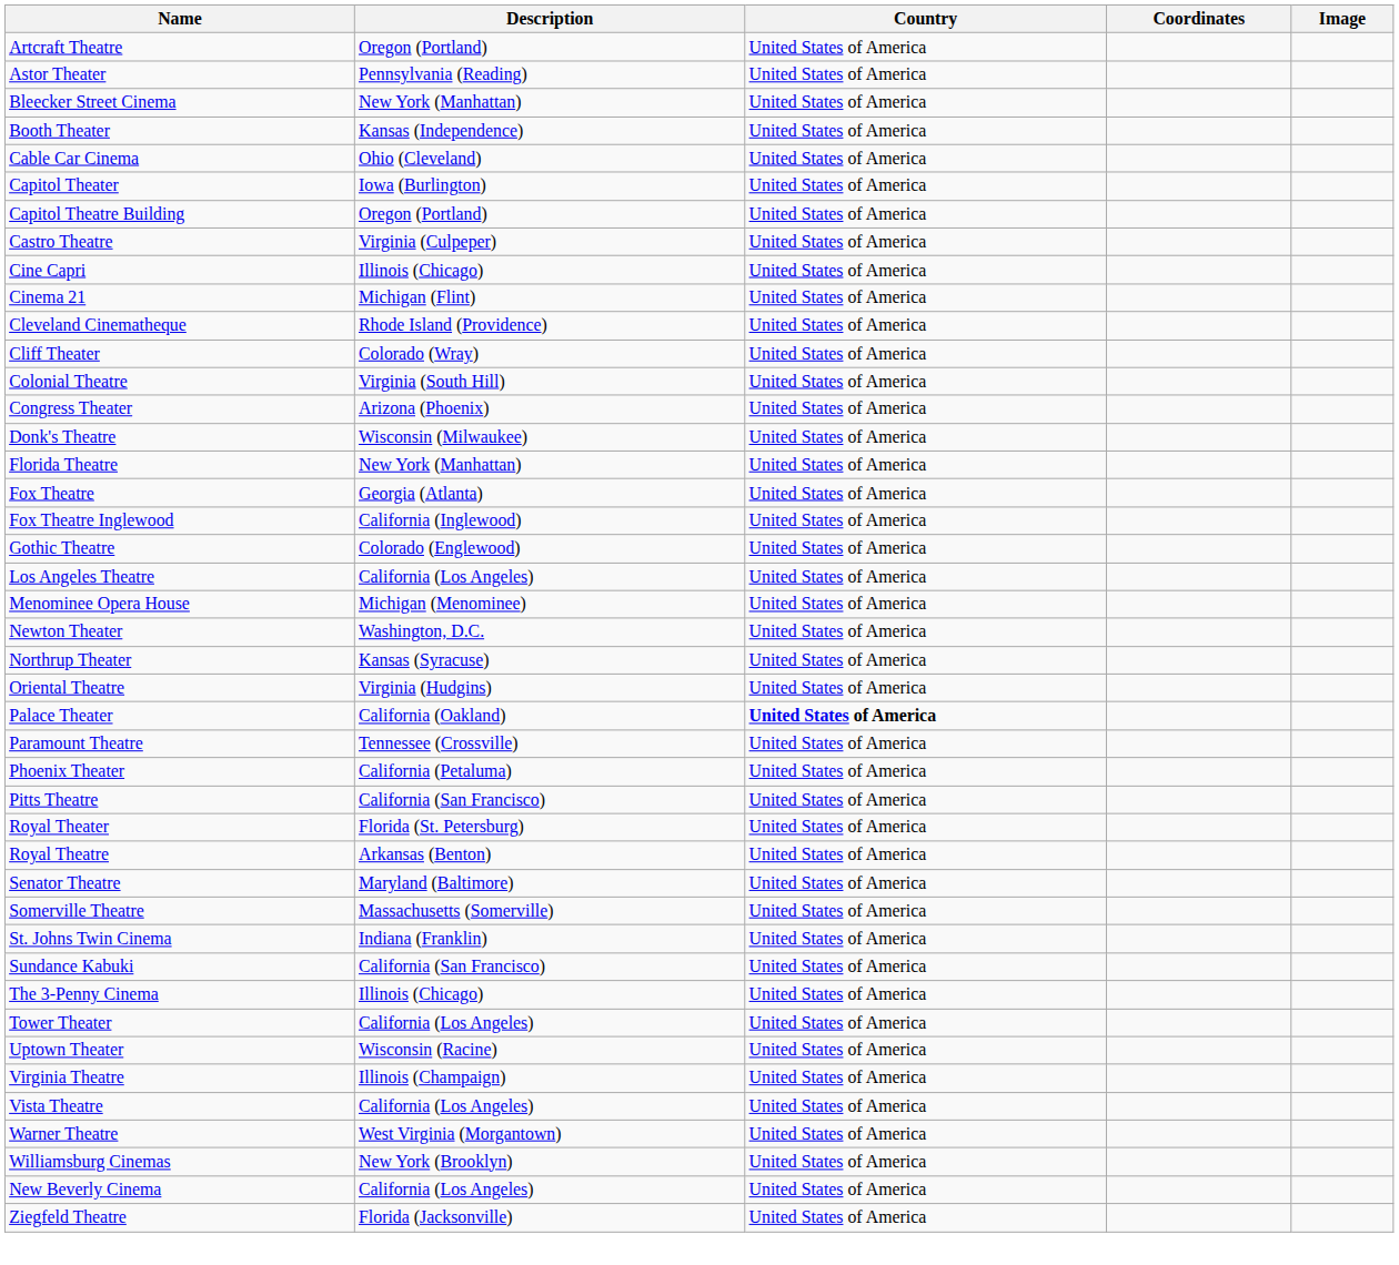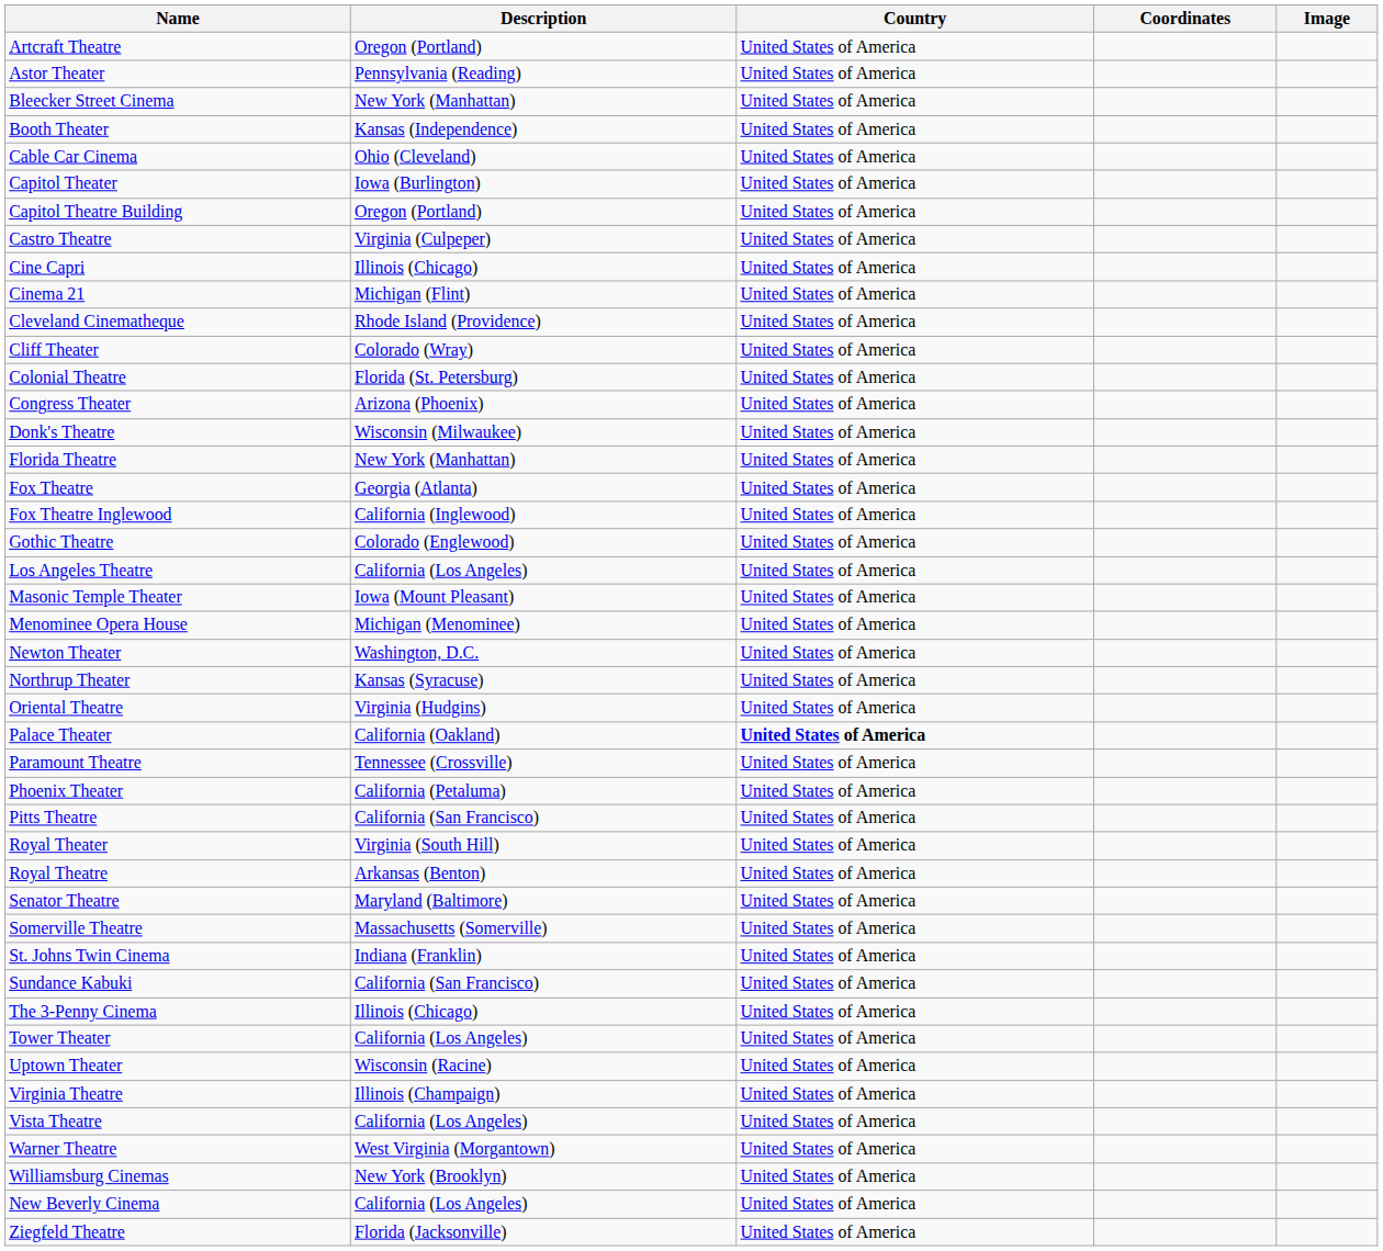 <table class='wikitable sortable' style="width:100%">
 <tr>
 <th>Name</th>
 <th>Description</th>
 <th>Country</th>
 <th>Coordinates</th>
 <th>Image</th>
 </tr>
 <tr>
 <td><a href='#'>Artcraft Theatre</a></td>
 <td><a href='#'>Oregon</a> (<a href='#'>Portland</a>)</td>
 <td><a href='#'>United States</a> of America</td>
 <td></td>
 <td></td>
 </tr>
 <tr>
 <td><a href='#'>Astor Theater</a></td>
 <td><a href='#'>Pennsylvania</a> (<a href='#'>Reading</a>)</td>
 <td><a href='#'>United States</a> of America</td>
 <td></td>
 <td></td>
 </tr>
 <tr>
 <td><a href='#'>Bleecker Street Cinema</a></td>
 <td><a href='#'>New York</a> (<a href='#'>Manhattan</a>)</td>
 <td><a href='#'>United States</a> of America</td>
 <td></td>
 <td></td>
 </tr>
 <tr>
 <td><a href='#'>Booth Theater</a></td>
 <td><a href='#'>Kansas</a> (<a href='#'>Independence</a>)</td>
 <td><a href='#'>United States</a> of America</td>
 <td></td>
 <td></td>
 </tr>
 <tr>
 <td><a href='#'>Cable Car Cinema</a></td>
 <td><a href='#'>Ohio</a> (<a href='#'>Cleveland</a>)</td>
 <td><a href='#'>United States</a> of America</td>
 <td></td>
 <td></td>
 </tr>
 <tr>
 <td><a href='#'>Capitol Theater</a></td>
 <td><a href='#'>Iowa</a> (<a href='#'>Burlington</a>)</td>
 <td><a href='#'>United States</a> of America</td>
 <td></td>
 <td></td>
 </tr>
 <tr>
 <td><a href='#'>Capitol Theatre Building</a></td>
 <td><a href='#'>Oregon</a> (<a href='#'>Portland</a>)</td>
 <td><a href='#'>United States</a> of America</td>
 <td></td>
 <td></td>
 </tr>
 <tr>
 <td><a href='#'>Castro Theatre</a></td>
 <td><a href='#'>Virginia</a> (<a href='#'>Culpeper</a>)</td>
 <td><a href='#'>United States</a> of America</td>
 <td></td>
 <td></td>
 </tr>
 <tr>
 <td><a href='#'>Cine Capri</a></td>
 <td><a href='#'>Illinois</a> (<a href='#'>Chicago</a>)</td>
 <td><a href='#'>United States</a> of America</td>
 <td></td>
 <td></td>
 </tr>
 <tr>
 <td><a href='#'>Cinema 21</a></td>
 <td><a href='#'>Michigan</a> (<a href='#'>Flint</a>)</td>
 <td><a href='#'>United States</a> of America</td>
 <td></td>
 <td></td>
 </tr>
 <tr>
 <td><a href='#'>Cleveland Cinematheque</a></td>
 <td><a href='#'>Rhode Island</a> (<a href='#'>Providence</a>)</td>
 <td><a href='#'>United States</a> of America</td>
 <td></td>
 <td></td>
 </tr>
 <tr>
 <td><a href='#'>Cliff Theater</a></td>
 <td><a href='#'>Colorado</a> (<a href='#'>Wray</a>)</td>
 <td><a href='#'>United States</a> of America</td>
 <td></td>
 <td></td>
 </tr>
 <tr>
 <td><a href='#'>Colonial Theatre</a></td>
-<td><a href='#'>Virginia</a> (<a href='#'>South Hill</a>)</td>
+<td><a href='#'>Florida</a> (<a href='#'>St. Petersburg</a>)</td>
 <td><a href='#'>United States</a> of America</td>
 <td></td>
 <td></td>
 </tr>
 <tr>
 <td><a href='#'>Congress Theater</a></td>
 <td><a href='#'>Arizona</a> (<a href='#'>Phoenix</a>)</td>
 <td><a href='#'>United States</a> of America</td>
 <td></td>
 <td></td>
 </tr>
 <tr>
 <td><a href='#'>Donk's Theatre</a></td>
 <td><a href='#'>Wisconsin</a> (<a href='#'>Milwaukee</a>)</td>
 <td><a href='#'>United States</a> of America</td>
 <td></td>
 <td></td>
 </tr>
 <tr>
 <td><a href='#'>Florida Theatre</a></td>
 <td><a href='#'>New York</a> (<a href='#'>Manhattan</a>)</td>
 <td><a href='#'>United States</a> of America</td>
 <td></td>
 <td></td>
 </tr>
 <tr>
 <td><a href='#'>Fox Theatre</a></td>
 <td><a href='#'>Georgia</a> (<a href='#'>Atlanta</a>)</td>
 <td><a href='#'>United States</a> of America</td>
 <td></td>
 <td></td>
 </tr>
 <tr>
 <td><a href='#'>Fox Theatre Inglewood</a></td>
 <td><a href='#'>California</a> (<a href='#'>Inglewood</a>)</td>
 <td><a href='#'>United States</a> of America</td>
 <td></td>
 <td></td>
 </tr>
 <tr>
 <td><a href='#'>Gothic Theatre</a></td>
 <td><a href='#'>Colorado</a> (<a href='#'>Englewood</a>)</td>
 <td><a href='#'>United States</a> of America</td>
 <td></td>
 <td></td>
 </tr>
 <tr>
 <td><a href='#'>Los Angeles Theatre</a></td>
 <td><a href='#'>California</a> (<a href='#'>Los Angeles</a>)</td>
+<td><a href='#'>United States</a> of America</td>
+<td></td>
+<td></td>
+</tr>
+<tr>
+<td><a href='#'>Masonic Temple Theater</a></td>
+<td><a href='#'>Iowa</a> (<a href='#'>Mount Pleasant</a>)</td>
 <td><a href='#'>United States</a> of America</td>
 <td></td>
 <td></td>
 </tr>
 <tr>
 <td><a href='#'>Menominee Opera House</a></td>
 <td><a href='#'>Michigan</a> (<a href='#'>Menominee</a>)</td>
 <td><a href='#'>United States</a> of America</td>
 <td></td>
 <td></td>
 </tr>
 <tr>
 <td><a href='#'>Newton Theater</a></td>
 <td><a href='#'>Washington, D.C.</a></td>
 <td><a href='#'>United States</a> of America</td>
 <td></td>
 <td></td>
 </tr>
 <tr>
 <td><a href='#'>Northrup Theater</a></td>
 <td><a href='#'>Kansas</a> (<a href='#'>Syracuse</a>)</td>
 <td><a href='#'>United States</a> of America</td>
 <td></td>
 <td></td>
 </tr>
 <tr>
 <td><a href='#'>Oriental Theatre</a></td>
 <td><a href='#'>Virginia</a> (<a href='#'>Hudgins</a>)</td>
 <td><a href='#'>United States</a> of America</td>
 <td></td>
 <td></td>
 </tr>
 <tr>
 <td><a href='#'>Palace Theater</a></td>
 <td><a href='#'>California</a> (<a href='#'>Oakland</a>)</td>
 <td><strong><a href='#'>United States</a> of America</strong></td>
 <td></td>
 <td></td>
 </tr>
 <tr>
 <td><a href='#'>Paramount Theatre</a></td>
 <td><a href='#'>Tennessee</a> (<a href='#'>Crossville</a>)</td>
 <td><a href='#'>United States</a> of America</td>
 <td></td>
 <td></td>
 </tr>
 <tr>
 <td><a href='#'>Phoenix Theater</a></td>
 <td><a href='#'>California</a> (<a href='#'>Petaluma</a>)</td>
 <td><a href='#'>United States</a> of America</td>
 <td></td>
 <td></td>
 </tr>
 <tr>
 <td><a href='#'>Pitts Theatre</a></td>
 <td><a href='#'>California</a> (<a href='#'>San Francisco</a>)</td>
 <td><a href='#'>United States</a> of America</td>
 <td></td>
 <td></td>
 </tr>
 <tr>
 <td><a href='#'>Royal Theater</a></td>
-<td><a href='#'>Florida</a> (<a href='#'>St. Petersburg</a>)</td>
+<td><a href='#'>Virginia</a> (<a href='#'>South Hill</a>)</td>
 <td><a href='#'>United States</a> of America</td>
 <td></td>
 <td></td>
 </tr>
 <tr>
 <td><a href='#'>Royal Theatre</a></td>
 <td><a href='#'>Arkansas</a> (<a href='#'>Benton</a>)</td>
 <td><a href='#'>United States</a> of America</td>
 <td></td>
 <td></td>
 </tr>
 <tr>
 <td><a href='#'>Senator Theatre</a></td>
 <td><a href='#'>Maryland</a> (<a href='#'>Baltimore</a>)</td>
 <td><a href='#'>United States</a> of America</td>
 <td></td>
 <td></td>
 </tr>
 <tr>
 <td><a href='#'>Somerville Theatre</a></td>
 <td><a href='#'>Massachusetts</a> (<a href='#'>Somerville</a>)</td>
 <td><a href='#'>United States</a> of America</td>
 <td></td>
 <td></td>
 </tr>
 <tr>
 <td><a href='#'>St. Johns Twin Cinema</a></td>
 <td><a href='#'>Indiana</a> (<a href='#'>Franklin</a>)</td>
 <td><a href='#'>United States</a> of America</td>
 <td></td>
 <td></td>
 </tr>
 <tr>
 <td><a href='#'>Sundance Kabuki</a></td>
 <td><a href='#'>California</a> (<a href='#'>San Francisco</a>)</td>
 <td><a href='#'>United States</a> of America</td>
 <td></td>
 <td></td>
 </tr>
 <tr>
 <td><a href='#'>The 3-Penny Cinema</a></td>
 <td><a href='#'>Illinois</a> (<a href='#'>Chicago</a>)</td>
 <td><a href='#'>United States</a> of America</td>
 <td></td>
 <td></td>
 </tr>
 <tr>
 <td><a href='#'>Tower Theater</a></td>
 <td><a href='#'>California</a> (<a href='#'>Los Angeles</a>)</td>
 <td><a href='#'>United States</a> of America</td>
 <td></td>
 <td></td>
 </tr>
 <tr>
 <td><a href='#'>Uptown Theater</a></td>
 <td><a href='#'>Wisconsin</a> (<a href='#'>Racine</a>)</td>
 <td><a href='#'>United States</a> of America</td>
 <td></td>
 <td></td>
 </tr>
 <tr>
 <td><a href='#'>Virginia Theatre</a></td>
 <td><a href='#'>Illinois</a> (<a href='#'>Champaign</a>)</td>
 <td><a href='#'>United States</a> of America</td>
 <td></td>
 <td></td>
 </tr>
 <tr>
 <td><a href='#'>Vista Theatre</a></td>
 <td><a href='#'>California</a> (<a href='#'>Los Angeles</a>)</td>
 <td><a href='#'>United States</a> of America</td>
 <td></td>
 <td></td>
 </tr>
 <tr>
 <td><a href='#'>Warner Theatre</a></td>
 <td><a href='#'>West Virginia</a> (<a href='#'>Morgantown</a>)</td>
 <td><a href='#'>United States</a> of America</td>
 <td></td>
 <td></td>
 </tr>
 <tr>
 <td><a href='#'>Williamsburg Cinemas</a></td>
 <td><a href='#'>New York</a> (<a href='#'>Brooklyn</a>)</td>
 <td><a href='#'>United States</a> of America</td>
 <td></td>
 <td></td>
 </tr>
 <tr>
 <td><a href='#'>New Beverly Cinema</a></td>
 <td><a href='#'>California</a> (<a href='#'>Los Angeles</a>)</td>
 <td><a href='#'>United States</a> of America</td>
 <td></td>
 <td></td>
 </tr>
 <tr>
 <td><a href='#'>Ziegfeld Theatre</a></td>
 <td><a href='#'>Florida</a> (<a href='#'>Jacksonville</a>)</td>
 <td><a href='#'>United States</a> of America</td>
 <td><br></td>
 <td></td>
 </tr>
 </table>
